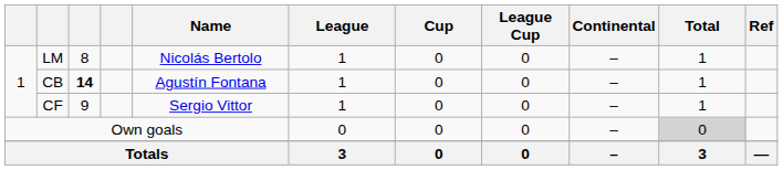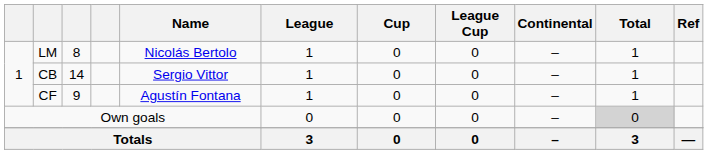 <table class="wikitable sortable" style="font-size: 95%; text-align: center;">
 <tr>
 <th style="width:25px; background:#; color:;"></th>
 <th style="width:25px; background:#; color:;"></th>
 <th style="width:25px; background:#; color:;"></th>
 <th style="width:25px; background:#; color:;"></th>
 <th style="width:150px; background:#; color:;">Name</th>
 <th style="width:100px; background:#; color:;">League</th>
 <th style="width:80px; background:#; color:;">Cup</th>
 <th style="width:80px; background:#; color:;">League Cup</th>
 <th style="width:80px; background:#; color:;">Continental</th>
 <th style="width:80px; background:#; color:;"><strong>Total</strong></th>
 <th style="width:10px; background:#; color:;"><strong>Ref</strong></th>
 </tr>
 <tr>
 <td rowspan=3>1</td>
 <td>LM</td>
 <td>8</td>
 <td></td>
 <td data-sort-value="Bertolo, Nicolás"><a href='#'>Nicolás Bertolo</a></td>
 <td>1</td>
 <td>0</td>
 <td>0</td>
 <td>–</td>
 <td>1</td>
 <td></td>
 </tr>
 <tr>
 <td>CB</td>
-<td><strong>14</strong></td>
+<td>14</td>
 <td></td>
-<td data-sort-value="Fontana, Agustín"><a href='#'>Agustín Fontana</a></td>
+<td data-sort-value="Vittor, Sergio"><a href='#'>Sergio Vittor</a></td>
 <td>1</td>
 <td>0</td>
 <td>0</td>
 <td>–</td>
 <td>1</td>
 <td></td>
 </tr>
 <tr>
 <td>CF</td>
 <td>9</td>
 <td></td>
-<td data-sort-value="Vittor, Sergio"><a href='#'>Sergio Vittor</a></td>
+<td data-sort-value="Fontana, Agustín"><a href='#'>Agustín Fontana</a></td>
 <td>1</td>
 <td>0</td>
 <td>0</td>
 <td>–</td>
 <td>1</td>
 <td></td>
 </tr>
 <tr>
 <td colspan="5">Own goals</td>
 <td>0</td>
 <td>0</td>
 <td>0</td>
 <td>–</td>
 <td style="background: lightgrey;">0</td>
 <td></td>
 </tr>
 <tr>
 </tr>
 <tr class="sortbottom">
 </tr>
 <tr class="sortbottom">
 <th colspan=5><strong>Totals</strong></th>
 <th><strong>3</strong></th>
 <th><strong>0</strong></th>
 <th><strong>0</strong></th>
 <th><strong>–</strong></th>
 <th><strong>3</strong></th>
 <th><strong>—</strong></th>
 </tr>
 </table>
